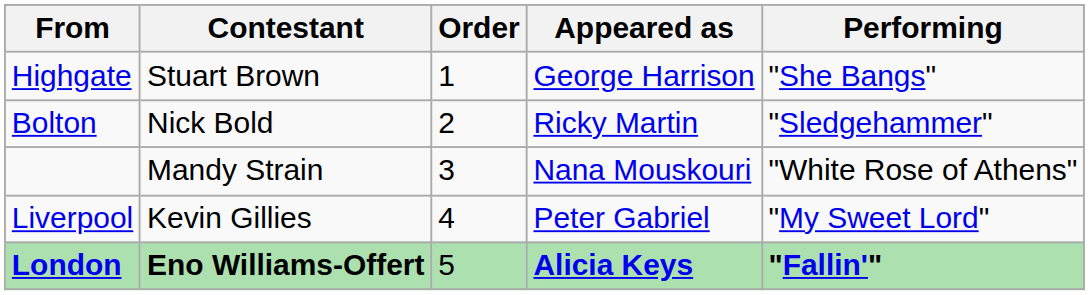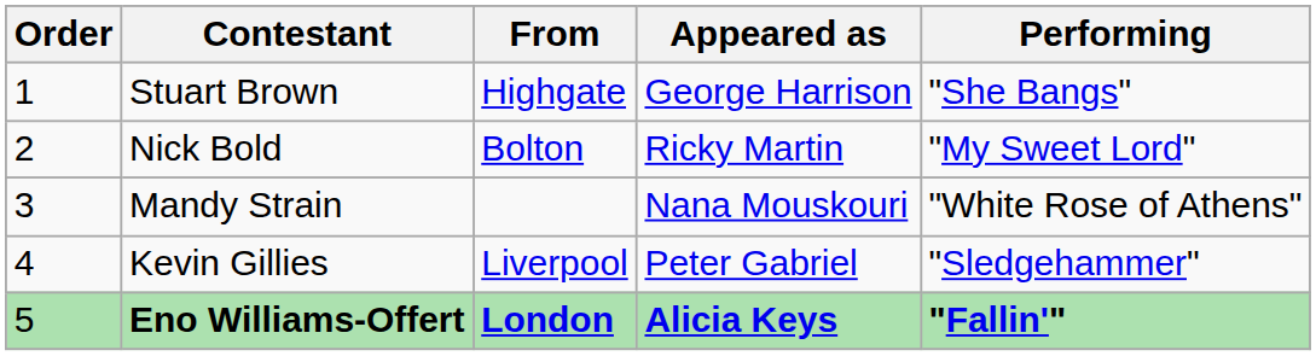 <table class="wikitable">
 <tr>
+<th>Order</th>
+<th>Contestant</th>
 <th>From</th>
-<th>Contestant</th>
-<th>Order</th>
 <th>Appeared as</th>
 <th>Performing</th>
 </tr>
 <tr>
+<td>1</td>
+<td>Stuart Brown</td>
 <td><a href='#'>Highgate</a></td>
-<td>Stuart Brown</td>
-<td>1</td>
 <td><a href='#'>George Harrison</a></td>
 <td>"<a href='#'>She Bangs</a>"</td>
 </tr>
 <tr>
+<td>2</td>
+<td>Nick Bold</td>
 <td><a href='#'>Bolton</a></td>
-<td>Nick Bold</td>
-<td>2</td>
 <td><a href='#'>Ricky Martin</a></td>
-<td>"<a href='#'>Sledgehammer</a>"</td>
+<td>"<a href='#'>My Sweet Lord</a>"</td>
 </tr>
 <tr>
+<td>3</td>
+<td>Mandy Strain</td>
 <td></td>
-<td>Mandy Strain</td>
-<td>3</td>
 <td><a href='#'>Nana Mouskouri</a></td>
 <td>"White Rose of Athens"</td>
 </tr>
 <tr>
+<td>4</td>
+<td>Kevin Gillies</td>
 <td><a href='#'>Liverpool</a></td>
-<td>Kevin Gillies</td>
-<td>4</td>
 <td><a href='#'>Peter Gabriel</a></td>
-<td>"<a href='#'>My Sweet Lord</a>"</td>
+<td>"<a href='#'>Sledgehammer</a>"</td>
 </tr>
 <tr style="background:#ACE1AF;">
+<td>5</td>
+<td><strong>Eno Williams-Offert</strong></td>
 <td><strong><a href='#'>London</a></strong></td>
-<td><strong>Eno Williams-Offert</strong></td>
-<td>5</td>
 <td><strong><a href='#'>Alicia Keys</a></strong></td>
 <td><strong>"<a href='#'>Fallin'</a>"</strong></td>
 </tr>
 </table>
